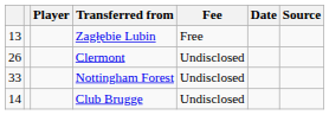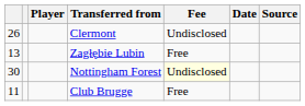 <table class="wikitable plainrowheaders sortable">
 <tr>
 <th></th>
 <th></th>
 <th scope=col><strong>Player</strong></th>
 <th><strong>Transferred from</strong></th>
 <th !scope=col; style="width: 65px;"><strong>Fee</strong></th>
 <th scope=col><strong>Date</strong></th>
 <th scope=col><strong>Source</strong></th>
 </tr>
 <tr>
+<td align=center>26</td>
+<td align=center></td>
+<td></td>
+<td> <a href='#'>Clermont</a></td>
+<td>Undisclosed</td>
+<td></td>
+<td></td>
+</tr>
+<tr>
 <td align=center>13</td>
 <td align=center></td>
 <td></td>
 <td> <a href='#'>Zagłębie Lubin</a></td>
 <td>Free</td>
 <td></td>
 <td></td>
 </tr>
 <tr>
-<td align=center>26</td>
+<td align=center>30</td>
 <td align=center></td>
 <td></td>
-<td> <a href='#'>Clermont</a></td>
-<td>Undisclosed</td>
+<td> <a href='#'>Nottingham Forest</a></td>
+<td style="background: lightyellow;">Undisclosed</td>
 <td></td>
 <td></td>
 </tr>
 <tr>
-<td align=center>33</td>
-<td align=center></td>
-<td></td>
-<td> <a href='#'>Nottingham Forest</a></td>
-<td>Undisclosed</td>
-<td></td>
-<td></td>
-</tr>
-<tr>
-<td align=center>14</td>
+<td align=center>11</td>
 <td align=center></td>
 <td></td>
 <td> <a href='#'>Club Brugge</a></td>
-<td>Undisclosed</td>
+<td>Free</td>
 <td></td>
 <td></td>
 </tr>
 </table>
